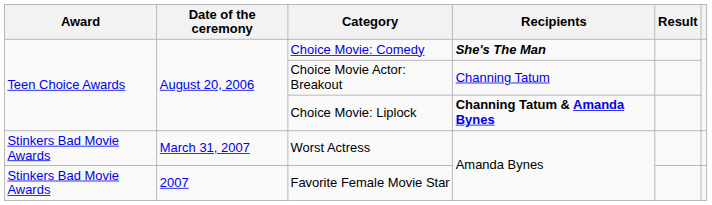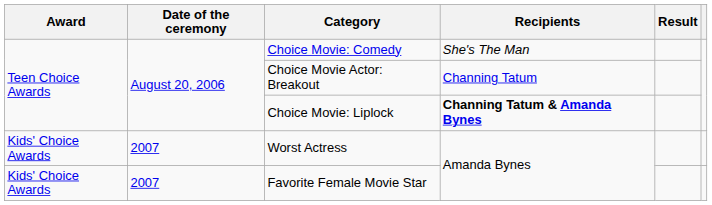 <table class="wikitable plainrowheaders sortable">
 <tr>
 <th scope="col">Award</th>
 <th scope="col">Date of the ceremony</th>
 <th scope="col">Category</th>
 <th scope="col">Recipients</th>
 <th scope="col">Result</th>
 <th class="unsortable" scope="col"></th>
 </tr>
 <tr>
 <td rowspan="3" scope="row"><a href='#'>Teen Choice Awards</a></td>
 <td rowspan="3"><a href='#'>August 20, 2006</a></td>
 <td><a href='#'>Choice Movie: Comedy</a></td>
-<td><strong><em>She's The Man</em></strong></td>
+<td><em>She's The Man</em></td>
 <td></td>
 <td rowspan="3"></td>
 </tr>
 <tr>
 <td>Choice Movie Actor: Breakout</td>
 <td><a href='#'>Channing Tatum</a></td>
 <td></td>
 </tr>
 <tr>
 <td>Choice Movie: Liplock</td>
 <td><strong>Channing Tatum & <a href='#'>Amanda Bynes</a></strong></td>
 <td></td>
 </tr>
 <tr>
-<td><a href='#'>Stinkers Bad Movie Awards</a></td>
-<td><a href='#'>March 31, 2007</a></td>
+<td><a href='#'>Kids' Choice Awards</a></td>
+<td><a href='#'>2007</a></td>
 <td>Worst Actress</td>
 <td rowspan="2">Amanda Bynes</td>
 <td></td>
 <td></td>
 </tr>
 <tr>
-<td><a href='#'>Stinkers Bad Movie Awards</a></td>
+<td><a href='#'>Kids' Choice Awards</a></td>
 <td><a href='#'>2007</a></td>
 <td>Favorite Female Movie Star</td>
 <td></td>
 <td></td>
 </tr>
 </table>
